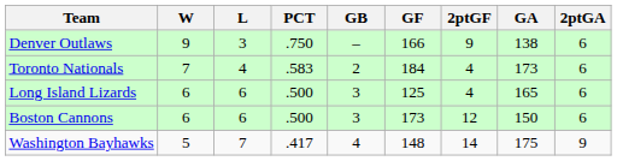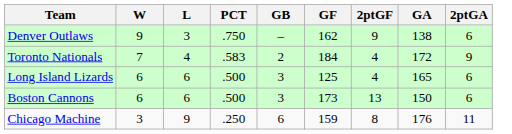 <table class="wikitable">
 <tr>
 <th>Team</th>
 <th width=50px>W</th>
 <th width=50px>L</th>
 <th width=50px>PCT</th>
 <th width=50px>GB</th>
 <th width=50px>GF</th>
 <th width=50px>2ptGF</th>
 <th width=50px>GA</th>
 <th width=50px>2ptGA</th>
 </tr>
 <tr align="center" bgcolor="#ccffcc">
 <td align="left"><a href='#'>Denver Outlaws</a></td>
 <td>9</td>
 <td>3</td>
 <td>.750</td>
 <td>–</td>
-<td>166</td>
+<td>162</td>
 <td>9</td>
 <td>138</td>
 <td>6</td>
 </tr>
 <tr align="center" bgcolor="#ccffcc">
 <td align="left"><a href='#'>Toronto Nationals</a></td>
 <td>7</td>
 <td>4</td>
 <td>.583</td>
 <td>2</td>
 <td>184</td>
 <td>4</td>
-<td>173</td>
-<td>6</td>
+<td>172</td>
+<td>9</td>
 </tr>
 <tr align="center"  bgcolor="#ccffcc">
 <td align="left"><a href='#'>Long Island Lizards</a></td>
 <td>6</td>
 <td>6</td>
 <td>.500</td>
 <td>3</td>
 <td>125</td>
 <td>4</td>
 <td>165</td>
 <td>6</td>
 </tr>
 <tr align="center"  bgcolor="#ccffcc">
 <td align="left"><a href='#'>Boston Cannons</a></td>
 <td>6</td>
 <td>6</td>
 <td>.500</td>
 <td>3</td>
 <td>173</td>
-<td>12</td>
+<td>13</td>
 <td>150</td>
 <td>6</td>
 </tr>
 <tr align="center">
-<td align="left"><a href='#'>Washington Bayhawks</a></td>
-<td>5</td>
-<td>7</td>
-<td>.417</td>
-<td>4</td>
-<td>148</td>
-<td>14</td>
-<td>175</td>
+<td align="left"><a href='#'>Chicago Machine</a></td>
+<td>3</td>
 <td>9</td>
+<td>.250</td>
+<td>6</td>
+<td>159</td>
+<td>8</td>
+<td>176</td>
+<td>11</td>
 </tr>
 </table>
